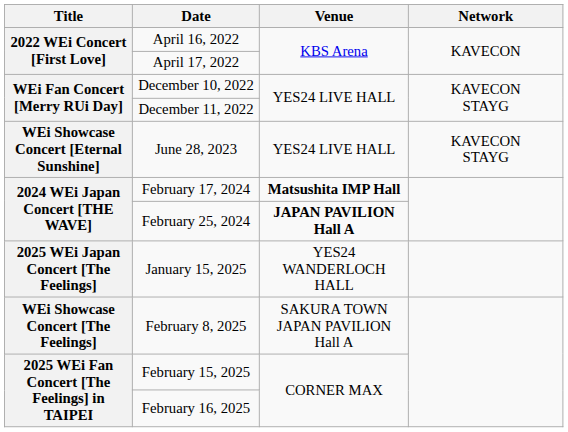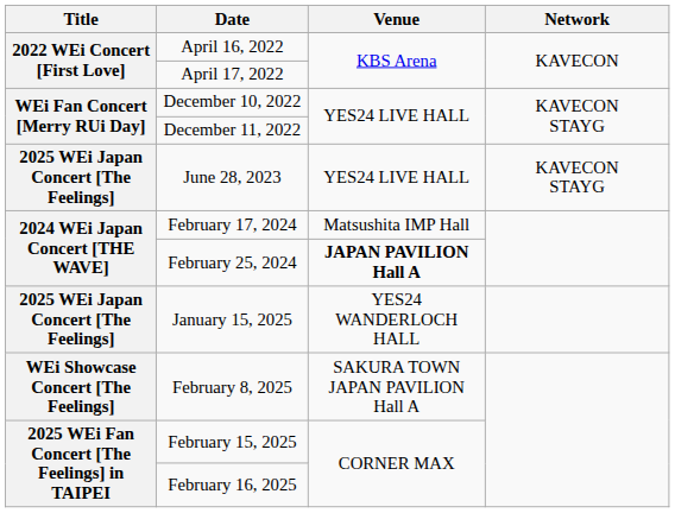 <table class="wikitable plainrowheaders" style="text-align:center;">
 <tr>
 <th scope="col" width="200">Title</th>
 <th scope="col" width="200">Date</th>
 <th scope="col" width="200">Venue</th>
 <th scope="col" width="250">Network</th>
 </tr>
 <tr>
 <th scope="row" rowspan="2" align=center>2022 WEi Concert [First Love]</th>
 <td>April 16, 2022</td>
 <td rowspan="2"><a href='#'>KBS Arena</a></td>
 <td rowspan="2">KAVECON</td>
 </tr>
 <tr>
 <td>April 17, 2022</td>
 </tr>
 <tr>
 <th scope="row" rowspan="2" align=center>WEi Fan Concert [Merry RUi Day]</th>
 <td>December 10, 2022</td>
 <td rowspan="2">YES24 LIVE HALL</td>
 <td rowspan="2">KAVECON<br>STAYG</td>
 </tr>
 <tr>
 <td>December 11, 2022</td>
 </tr>
 <tr>
-<th scope="row" align=center>WEi Showcase Concert [Eternal Sunshine]</th>
+<th scope="row" align=center>2025 WEi Japan Concert [The Feelings]</th>
 <td>June 28, 2023</td>
 <td>YES24 LIVE HALL</td>
 <td>KAVECON<br>STAYG</td>
 </tr>
 <tr>
 <th scope="row" rowspan="2" align=center>2024 WEi Japan Concert [THE WAVE]</th>
 <td>February 17, 2024</td>
-<td><strong>Matsushita IMP Hall</strong></td>
+<td>Matsushita IMP Hall</td>
 <td rowspan="2"></td>
 </tr>
 <tr>
 <td>February 25, 2024</td>
 <td><strong>JAPAN PAVILION Hall A</strong></td>
 </tr>
 <tr>
 <th scope="row" align=center>2025 WEi Japan Concert [The Feelings]</th>
 <td>January 15, 2025</td>
 <td>YES24 WANDERLOCH HALL</td>
 <td></td>
 </tr>
 <tr>
 <th scope="row" align=center>WEi Showcase Concert [The Feelings]</th>
 <td>February 8, 2025</td>
 <td>SAKURA TOWN JAPAN PAVILION Hall A</td>
 </tr>
 <tr>
 <th scope="row" rowspan="2" align=center>2025 WEi Fan Concert [The Feelings] in TAIPEI</th>
 <td>February 15, 2025</td>
 <td rowspan="2">CORNER MAX</td>
 </tr>
 <tr>
 <td>February 16, 2025</td>
 </tr>
 </table>
